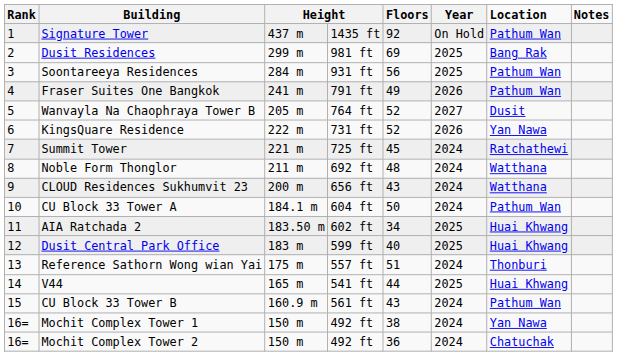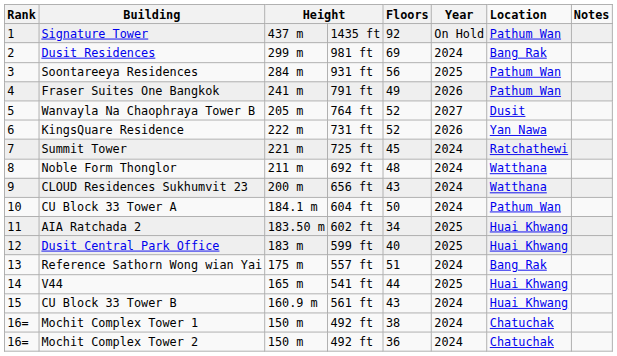 <table class="wikitable sortable">
 <tr>
 <th>Rank</th>
 <th>Building</th>
 <th colspan="2">Height</th>
 <th>Floors</th>
 <th>Year</th>
 <td><strong>Location</strong></td>
 <td><strong>Notes</strong></td>
 </tr>
 <tr bgcolor="#efefef">
 <td>1</td>
 <td><a href='#'>Signature Tower</a></td>
 <td>437 m</td>
 <td>1435 ft</td>
 <td>92</td>
 <td>On Hold</td>
 <td><a href='#'>Pathum Wan</a></td>
 <td></td>
 </tr>
 <tr>
 <td>2</td>
 <td><a href='#'>Dusit Residences</a></td>
 <td>299 m</td>
 <td>981 ft</td>
 <td>69</td>
-<td>2025</td>
+<td>2024</td>
 <td><a href='#'>Bang Rak</a></td>
 <td></td>
 </tr>
 <tr>
 <td>3</td>
 <td>Soontareeya Residences</td>
 <td>284 m</td>
 <td>931 ft</td>
 <td>56</td>
 <td>2025</td>
 <td><a href='#'>Pathum Wan</a></td>
 <td></td>
 </tr>
 <tr bgcolor="#efefef">
 <td>4</td>
 <td>Fraser Suites One Bangkok</td>
 <td>241 m</td>
 <td>791 ft</td>
 <td>49</td>
 <td>2026</td>
 <td><a href='#'>Pathum Wan</a></td>
 <td></td>
 </tr>
 <tr>
 <td>5</td>
 <td>Wanvayla Na Chaophraya Tower B</td>
 <td>205 m</td>
 <td>764 ft</td>
 <td>52</td>
 <td>2027</td>
 <td><a href='#'>Dusit</a></td>
 <td></td>
 </tr>
 <tr>
 <td>6</td>
 <td>KingsQuare Residence</td>
 <td>222 m</td>
 <td>731 ft</td>
 <td>52</td>
 <td>2026</td>
 <td><a href='#'>Yan Nawa</a></td>
 <td></td>
 </tr>
 <tr bgcolor="#efefef">
 <td>7</td>
 <td>Summit Tower</td>
 <td>221 m</td>
 <td>725 ft</td>
 <td>45</td>
 <td>2024</td>
 <td><a href='#'>Ratchathewi</a></td>
 <td></td>
 </tr>
 <tr>
 <td>8</td>
 <td>Noble Form Thonglor</td>
 <td>211 m</td>
 <td>692 ft</td>
 <td>48</td>
 <td>2024</td>
 <td><a href='#'>Watthana</a></td>
 <td></td>
 </tr>
 <tr bgcolor="#efefef">
 <td>9</td>
 <td>CLOUD Residences Sukhumvit 23</td>
 <td>200 m</td>
 <td>656 ft</td>
 <td>43</td>
 <td>2024</td>
 <td><a href='#'>Watthana</a></td>
 <td></td>
 </tr>
 <tr>
 <td>10</td>
 <td>CU Block 33 Tower A</td>
 <td>184.1 m</td>
 <td>604 ft</td>
 <td>50</td>
 <td>2024</td>
 <td><a href='#'>Pathum Wan</a></td>
 <td></td>
 </tr>
 <tr bgcolor="#efefef">
 <td>11</td>
 <td>AIA Ratchada 2</td>
 <td>183.50 m</td>
 <td>602 ft</td>
 <td>34</td>
 <td>2025</td>
 <td><a href='#'>Huai Khwang</a></td>
 <td></td>
 </tr>
 <tr bgcolor="#efefef">
 <td>12</td>
 <td><a href='#'>Dusit Central Park Office</a></td>
 <td>183 m</td>
 <td>599 ft</td>
 <td>40</td>
 <td>2025</td>
 <td><a href='#'>Huai Khwang</a></td>
 <td></td>
 </tr>
 <tr>
 <td>13</td>
 <td>Reference Sathorn Wong wian Yai</td>
 <td>175 m</td>
 <td>557 ft</td>
 <td>51</td>
 <td>2024</td>
-<td><a href='#'>Thonburi</a></td>
+<td><a href='#'>Bang Rak</a></td>
 <td></td>
 </tr>
 <tr>
 <td>14</td>
 <td>V44</td>
 <td>165 m</td>
 <td>541 ft</td>
 <td>44</td>
 <td>2025</td>
 <td><a href='#'>Huai Khwang</a></td>
 <td></td>
 </tr>
 <tr>
 <td>15</td>
 <td>CU Block 33 Tower B</td>
 <td>160.9 m</td>
 <td>561 ft</td>
 <td>43</td>
 <td>2024</td>
-<td><a href='#'>Pathum Wan</a></td>
+<td><a href='#'>Huai Khwang</a></td>
 <td></td>
 </tr>
 <tr>
 <td>16=</td>
 <td>Mochit Complex Tower 1</td>
 <td>150 m</td>
 <td>492 ft</td>
 <td>38</td>
 <td>2024</td>
-<td><a href='#'>Yan Nawa</a></td>
+<td><a href='#'>Chatuchak</a></td>
 <td></td>
 </tr>
 <tr>
 <td>16=</td>
 <td>Mochit Complex Tower 2</td>
 <td>150 m</td>
 <td>492 ft</td>
 <td>36</td>
 <td>2024</td>
 <td><a href='#'>Chatuchak</a></td>
 <td></td>
 </tr>
 </table>
